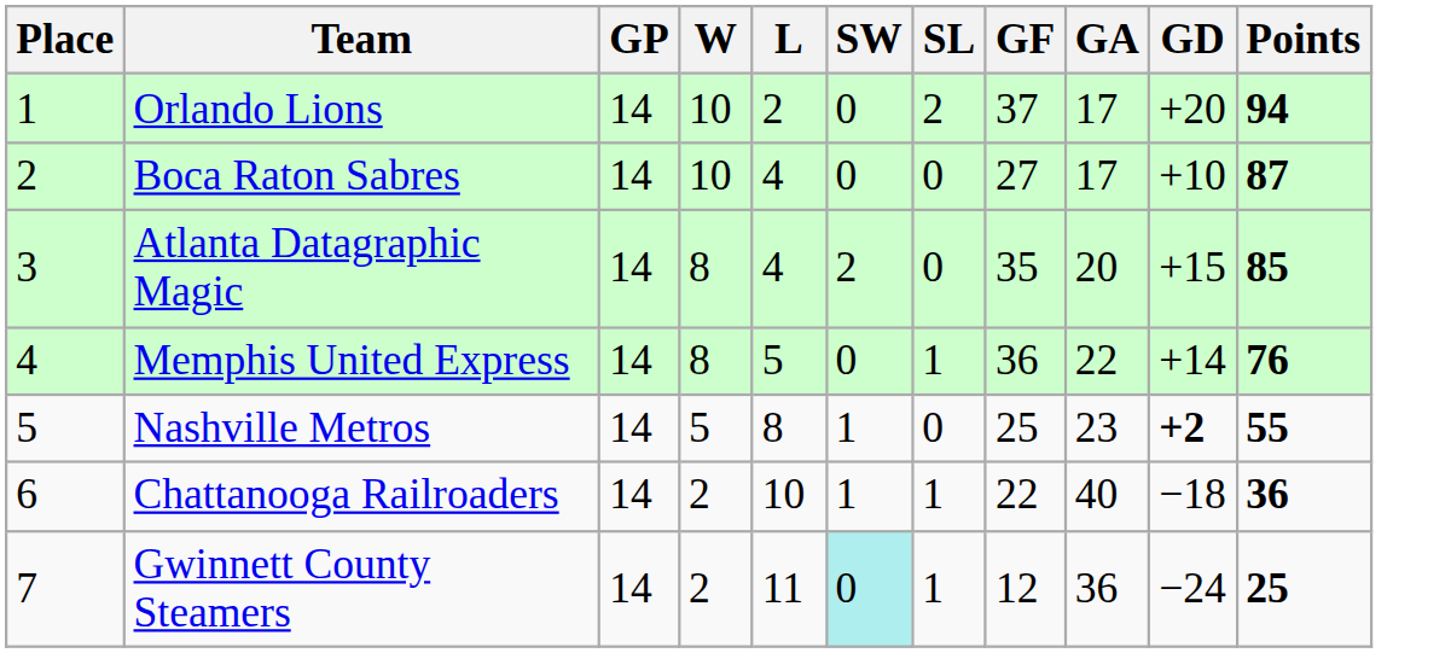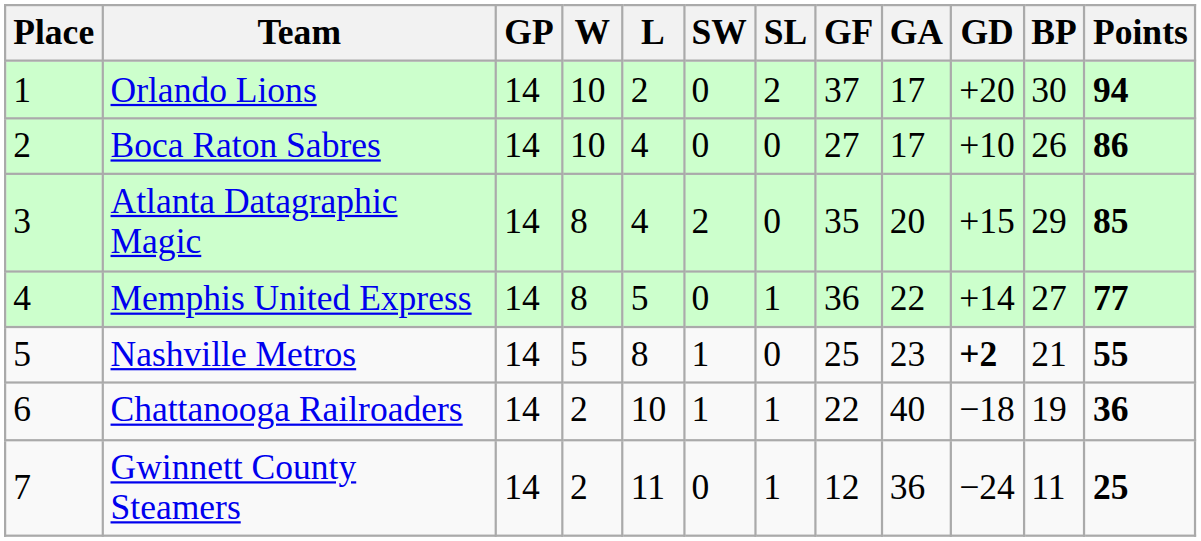 <table class="wikitable">
 <tr>
 <th>Place</th>
 <th width="170">Team</th>
 <th width="20">GP</th>
 <th width="20">W</th>
 <th width="20">L</th>
 <th width="20">SW</th>
 <th width="20">SL</th>
 <th width="20">GF</th>
 <th width="20">GA</th>
 <th width="25">GD</th>
+<th width="20">BP</th>
 <th>Points</th>
 </tr>
 <tr bgcolor=#ccffcc>
 <td>1</td>
 <td><a href='#'>Orlando Lions</a></td>
 <td>14</td>
 <td>10</td>
 <td>2</td>
 <td>0</td>
 <td>2</td>
 <td>37</td>
 <td>17</td>
 <td>+20</td>
+<td>30</td>
 <td><strong>94</strong></td>
 </tr>
 <tr bgcolor=#ccffcc>
 <td>2</td>
 <td><a href='#'>Boca Raton Sabres</a></td>
 <td>14</td>
 <td>10</td>
 <td>4</td>
 <td>0</td>
 <td>0</td>
 <td>27</td>
 <td>17</td>
 <td>+10</td>
-<td><strong>87</strong></td>
+<td>26</td>
+<td><strong>86</strong></td>
 </tr>
 <tr bgcolor=#ccffcc>
 <td>3</td>
 <td><a href='#'>Atlanta Datagraphic Magic</a></td>
 <td>14</td>
 <td>8</td>
 <td>4</td>
 <td>2</td>
 <td>0</td>
 <td>35</td>
 <td>20</td>
 <td>+15</td>
+<td>29</td>
 <td><strong>85</strong></td>
 </tr>
 <tr bgcolor=#ccffcc>
 <td>4</td>
 <td><a href='#'>Memphis United Express</a></td>
 <td>14</td>
 <td>8</td>
 <td>5</td>
 <td>0</td>
 <td>1</td>
 <td>36</td>
 <td>22</td>
 <td>+14</td>
-<td><strong>76</strong></td>
+<td>27</td>
+<td><strong>77</strong></td>
 </tr>
 <tr>
 <td>5</td>
 <td><a href='#'>Nashville Metros</a></td>
 <td>14</td>
 <td>5</td>
 <td>8</td>
 <td>1</td>
 <td>0</td>
 <td>25</td>
 <td>23</td>
 <td><strong>+2</strong></td>
+<td>21</td>
 <td><strong>55</strong></td>
 </tr>
 <tr>
 <td>6</td>
 <td><a href='#'>Chattanooga Railroaders</a></td>
 <td>14</td>
 <td>2</td>
 <td>10</td>
 <td>1</td>
 <td>1</td>
 <td>22</td>
 <td>40</td>
 <td>−18</td>
+<td>19</td>
 <td><strong>36</strong></td>
 </tr>
 <tr>
 <td>7</td>
 <td><a href='#'>Gwinnett County Steamers</a></td>
 <td>14</td>
 <td>2</td>
 <td>11</td>
-<td style="background: paleturquoise;">0</td>
+<td>0</td>
 <td>1</td>
 <td>12</td>
 <td>36</td>
 <td>−24</td>
+<td>11</td>
 <td><strong>25</strong></td>
 </tr>
 </table>
